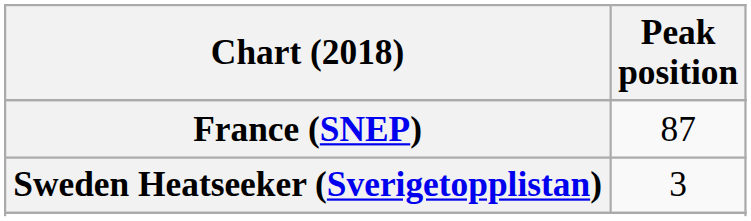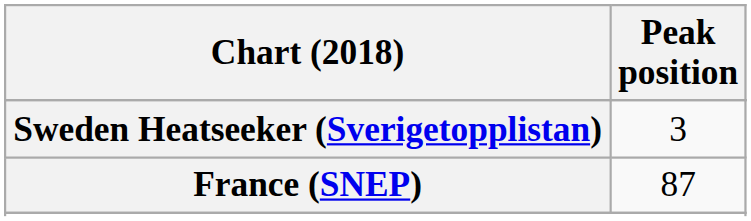 <table class="wikitable sortable plainrowheaders" style="text-align:center">
 <tr>
 <th scope="col">Chart (2018)</th>
 <th scope="col">Peak<br>position</th>
 </tr>
 <tr>
 </tr>
 <tr>
+<th scope="row">Sweden Heatseeker (<a href='#'>Sverigetopplistan</a>)</th>
+<td>3</td>
+</tr>
+<tr>
 <th scope="row">France (<a href='#'>SNEP</a>)</th>
 <td>87</td>
-</tr>
-<tr>
-<th scope="row">Sweden Heatseeker (<a href='#'>Sverigetopplistan</a>)</th>
-<td>3</td>
 </tr>
 <tr>
 </tr>
 <tr>
 </tr>
 </table>
